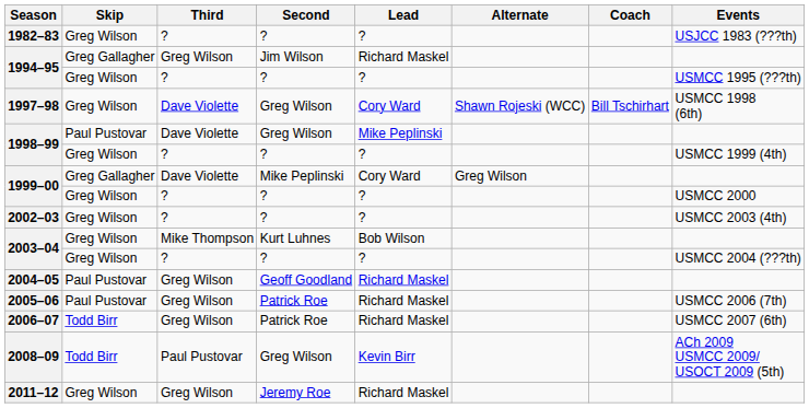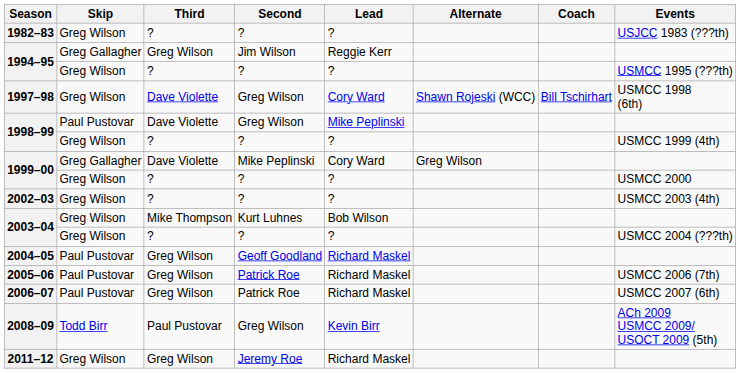 <table class="wikitable">
 <tr>
 <th scope="col">Season</th>
 <th scope="col">Skip</th>
 <th scope="col">Third</th>
 <th scope="col">Second</th>
 <th scope="col">Lead</th>
 <th scope="col">Alternate</th>
 <th scope="col">Coach</th>
 <th scope="col">Events</th>
 </tr>
 <tr>
 <th scope="row">1982–83</th>
 <td>Greg Wilson</td>
 <td>?</td>
 <td>?</td>
 <td>?</td>
 <td></td>
 <td></td>
 <td><a href='#'>USJCC</a> 1983 (???th)</td>
 </tr>
 <tr>
 <th scope="row" rowspan=2>1994–95</th>
 <td>Greg Gallagher</td>
 <td>Greg Wilson</td>
 <td>Jim Wilson</td>
-<td>Richard Maskel</td>
+<td>Reggie Kerr</td>
 <td></td>
 <td></td>
 <td></td>
 </tr>
 <tr>
 <td>Greg Wilson</td>
 <td>?</td>
 <td>?</td>
 <td>?</td>
 <td></td>
 <td></td>
 <td><a href='#'>USMCC</a> 1995 (???th)</td>
 </tr>
 <tr>
 <th scope="row">1997–98</th>
 <td>Greg Wilson</td>
 <td><a href='#'>Dave Violette</a></td>
 <td>Greg Wilson</td>
 <td><a href='#'>Cory Ward</a></td>
 <td><a href='#'>Shawn Rojeski</a> (WCC)</td>
 <td><a href='#'>Bill Tschirhart</a></td>
 <td>USMCC 1998 <br> (6th)</td>
 </tr>
 <tr>
 <th scope="row" rowspan=2>1998–99</th>
 <td>Paul Pustovar</td>
 <td>Dave Violette</td>
 <td>Greg Wilson</td>
 <td><a href='#'>Mike Peplinski</a></td>
 <td></td>
 <td></td>
 <td></td>
 </tr>
 <tr>
 <td>Greg Wilson</td>
 <td>?</td>
 <td>?</td>
 <td>?</td>
 <td></td>
 <td></td>
 <td>USMCC 1999 (4th)</td>
 </tr>
 <tr>
 <th scope="row" rowspan=2>1999–00</th>
 <td>Greg Gallagher</td>
 <td>Dave Violette</td>
 <td>Mike Peplinski</td>
 <td>Cory Ward</td>
 <td>Greg Wilson</td>
 <td></td>
 <td></td>
 </tr>
 <tr>
 <td>Greg Wilson</td>
 <td>?</td>
 <td>?</td>
 <td>?</td>
 <td></td>
 <td></td>
 <td>USMCC 2000 </td>
 </tr>
 <tr>
 <th scope="row">2002–03</th>
 <td>Greg Wilson</td>
 <td>?</td>
 <td>?</td>
 <td>?</td>
 <td></td>
 <td></td>
 <td>USMCC 2003 (4th)</td>
 </tr>
 <tr>
 <th scope="row" rowspan=2>2003–04</th>
 <td>Greg Wilson</td>
 <td>Mike Thompson</td>
 <td>Kurt Luhnes</td>
 <td>Bob Wilson</td>
 <td></td>
 <td></td>
 <td></td>
 </tr>
 <tr>
 <td>Greg Wilson</td>
 <td>?</td>
 <td>?</td>
 <td>?</td>
 <td></td>
 <td></td>
 <td>USMCC 2004 (???th)</td>
 </tr>
 <tr>
 <th scope="row">2004–05</th>
 <td>Paul Pustovar</td>
 <td>Greg Wilson</td>
 <td><a href='#'>Geoff Goodland</a></td>
 <td><a href='#'>Richard Maskel</a></td>
 <td></td>
 <td></td>
 <td></td>
 </tr>
 <tr>
 <th scope="row">2005–06</th>
 <td>Paul Pustovar</td>
 <td>Greg Wilson</td>
 <td><a href='#'>Patrick Roe</a></td>
 <td>Richard Maskel</td>
 <td></td>
 <td></td>
 <td>USMCC 2006 (7th)</td>
 </tr>
 <tr>
 <th scope="row">2006–07</th>
-<td><a href='#'>Todd Birr</a></td>
+<td>Paul Pustovar</td>
 <td>Greg Wilson</td>
 <td>Patrick Roe</td>
 <td>Richard Maskel</td>
 <td></td>
 <td></td>
 <td>USMCC 2007 (6th)</td>
 </tr>
 <tr>
 <th scope="row">2008–09</th>
 <td><a href='#'>Todd Birr</a></td>
 <td>Paul Pustovar</td>
 <td>Greg Wilson</td>
 <td><a href='#'>Kevin Birr</a></td>
 <td></td>
 <td></td>
 <td><a href='#'>ACh 2009</a> <br><a href='#'>USMCC 2009/<br>USOCT 2009</a> (5th)</td>
 </tr>
 <tr>
 <th scope="row">2011–12</th>
 <td>Greg Wilson</td>
 <td>Greg Wilson</td>
 <td><a href='#'>Jeremy Roe</a></td>
 <td>Richard Maskel</td>
 <td></td>
 <td></td>
 <td></td>
 </tr>
 </table>
